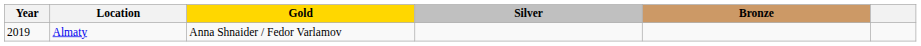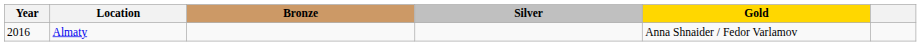 <table class="wikitable unsortable" style="text-align:left; width:80%">
 <tr>
 <th scope="col" style="text-align:center; width:5%">Year</th>
 <th scope="col" style="text-align:center; width:15%">Location</th>
+<td scope="col" style="text-align:center; width:25%; background:#c96"><strong>Bronze</strong></td>
+<td scope="col" style="text-align:center; width:25%; background:silver"><strong>Silver</strong></td>
 <td scope="col" style="text-align:center; width:25%; background:gold"><strong>Gold</strong></td>
-<td scope="col" style="text-align:center; width:25%; background:silver"><strong>Silver</strong></td>
-<td scope="col" style="text-align:center; width:25%; background:#c96"><strong>Bronze</strong></td>
 <th scope="col" style="text-align:center; width:5%"></th>
 </tr>
 <tr>
-<td>2019</td>
+<td>2016</td>
 <td><a href='#'>Almaty</a></td>
-<td>Anna Shnaider / Fedor Varlamov</td>
 <td></td>
 <td></td>
+<td>Anna Shnaider / Fedor Varlamov</td>
 <td></td>
 </tr>
 </table>
